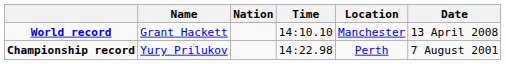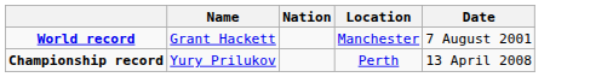 <table class=wikitable style=text-align:center>
 <tr>
 <th></th>
 <th>Name</th>
 <th>Nation</th>
-<th>Time</th>
 <th>Location</th>
 <th>Date</th>
 </tr>
 <tr>
 <td><strong><a href='#'>World record</a></strong></td>
 <td align=left><a href='#'>Grant Hackett</a></td>
 <td align=left></td>
-<td align=left>14:10.10</td>
 <td><a href='#'>Manchester</a></td>
-<td>13 April 2008</td>
+<td>7 August 2001</td>
 </tr>
 <tr>
 <td><strong>Championship record</strong></td>
 <td align=left><a href='#'>Yury Prilukov</a></td>
 <td align=left></td>
-<td align=left>14:22.98</td>
 <td><a href='#'>Perth</a></td>
-<td>7 August 2001</td>
+<td>13 April 2008</td>
 </tr>
 </table>
